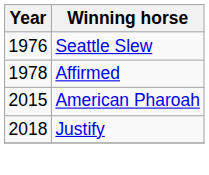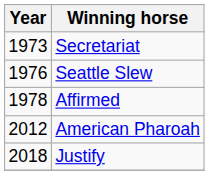 <table class = "wikitable unsortable" style="text-align:center">
 <tr>
 <th>Year</th>
 <th>Winning horse</th>
+</tr>
+<tr>
+<td>1973</td>
+<td align=left><a href='#'>Secretariat</a></td>
 </tr>
 <tr>
 <td>1976</td>
 <td align=left><a href='#'>Seattle Slew</a></td>
 </tr>
 <tr>
 <td>1978</td>
 <td align=left><a href='#'>Affirmed</a></td>
 </tr>
 <tr>
-<td>2015</td>
+<td>2012</td>
 <td align=left><a href='#'>American Pharoah</a></td>
 </tr>
 <tr>
 <td>2018</td>
 <td align=left><a href='#'>Justify</a></td>
 </tr>
 <tr>
 </tr>
 </table>
